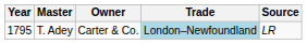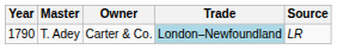 <table class=" wikitable">
 <tr>
 <th>Year</th>
 <th>Master</th>
 <th>Owner</th>
 <th>Trade</th>
 <th>Source</th>
 </tr>
 <tr>
-<td>1795</td>
+<td>1790</td>
 <td>T. Adey</td>
 <td>Carter & Co.</td>
 <td style="background: lightblue;">London–Newfoundland</td>
 <td><em>LR</em></td>
 </tr>
 </table>
